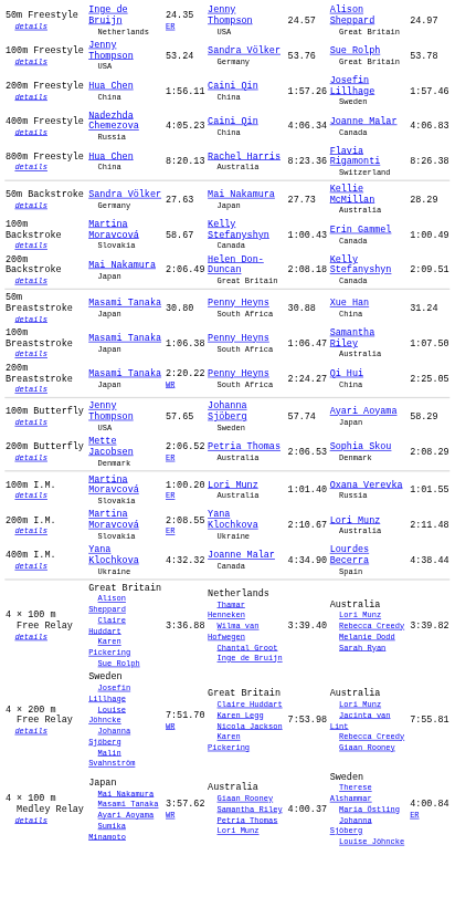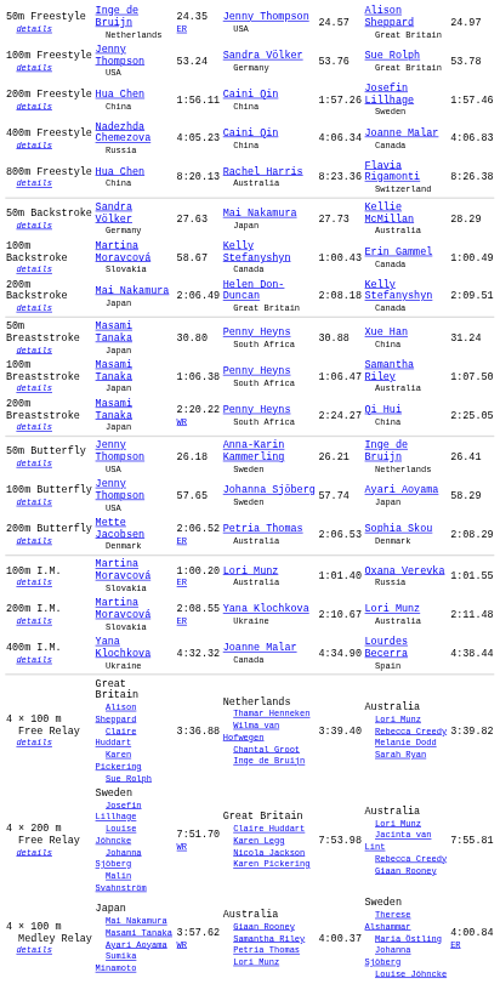 <table>
 <tr>
 <td>50m Freestyle <small><br>   <em><a href='#'>details</a></em> </small></td>
 <td><a href='#'>Inge de Bruijn</a> <small><br>   Netherlands </small></td>
 <td>24.35 <small><br> <a href='#'>ER</a> </small></td>
 <td><a href='#'>Jenny Thompson</a> <small><br>   USA </small></td>
 <td>24.57</td>
 <td><a href='#'>Alison Sheppard</a> <small><br>   Great Britain </small></td>
 <td>24.97</td>
 </tr>
 <tr>
 <td>100m Freestyle <small><br>   <em><a href='#'>details</a></em> </small></td>
 <td><a href='#'>Jenny Thompson</a> <small><br>   USA </small></td>
 <td>53.24</td>
 <td><a href='#'>Sandra Völker</a> <small><br>   Germany </small></td>
 <td>53.76</td>
 <td><a href='#'>Sue Rolph</a> <small><br>   Great Britain </small></td>
 <td>53.78</td>
 </tr>
 <tr>
 <td>200m Freestyle <small><br>   <em><a href='#'>details</a></em> </small></td>
 <td><a href='#'>Hua Chen</a> <small><br>   China </small></td>
 <td>1:56.11</td>
 <td><a href='#'>Caini Qin</a> <small><br>   China </small></td>
 <td>1:57.26</td>
 <td><a href='#'>Josefin Lillhage</a> <small><br>   Sweden </small></td>
 <td>1:57.46</td>
 </tr>
 <tr>
 <td>400m Freestyle <small><br>   <em><a href='#'>details</a></em> </small></td>
 <td><a href='#'>Nadezhda Chemezova</a> <small><br>   Russia </small></td>
 <td>4:05.23</td>
 <td><a href='#'>Caini Qin</a> <small><br>   China </small></td>
 <td>4:06.34</td>
 <td><a href='#'>Joanne Malar</a> <small><br>   Canada </small></td>
 <td>4:06.83</td>
 </tr>
 <tr>
 <td>800m Freestyle <small><br>   <em><a href='#'>details</a></em> </small></td>
 <td><a href='#'>Hua Chen</a> <small><br>   China </small></td>
 <td>8:20.13</td>
 <td><a href='#'>Rachel Harris</a> <small><br>   Australia </small></td>
 <td>8:23.36</td>
 <td><a href='#'>Flavia Rigamonti</a> <small><br>   Switzerland </small></td>
 <td>8:26.38</td>
 </tr>
 <tr bgcolor=#DDDDDD>
 <td colspan=7></td>
 </tr>
 <tr>
 <td>50m Backstroke <small><br>   <em><a href='#'>details</a></em> </small></td>
 <td><a href='#'>Sandra Völker</a> <small><br>   Germany </small></td>
 <td>27.63</td>
 <td><a href='#'>Mai Nakamura</a> <small><br>   Japan </small></td>
 <td>27.73</td>
 <td><a href='#'>Kellie McMillan</a> <small><br>   Australia </small></td>
 <td>28.29</td>
 </tr>
 <tr>
 <td>100m Backstroke <small><br>   <em><a href='#'>details</a></em> </small></td>
 <td><a href='#'>Martina Moravcová</a> <small><br>   Slovakia </small></td>
 <td>58.67</td>
 <td><a href='#'>Kelly Stefanyshyn</a> <small><br>   Canada </small></td>
 <td>1:00.43</td>
 <td><a href='#'>Erin Gammel</a> <small><br>   Canada </small></td>
 <td>1:00.49</td>
 </tr>
 <tr>
 <td>200m Backstroke <small><br>   <em><a href='#'>details</a></em> </small></td>
 <td><a href='#'>Mai Nakamura</a> <small><br>   Japan </small></td>
 <td>2:06.49</td>
 <td><a href='#'>Helen Don-Duncan</a> <small><br>   Great Britain </small></td>
 <td>2:08.18</td>
 <td><a href='#'>Kelly Stefanyshyn</a> <small><br>   Canada </small></td>
 <td>2:09.51</td>
 </tr>
 <tr bgcolor=#DDDDDD>
 <td colspan=7></td>
 </tr>
 <tr>
 <td>50m Breaststroke <small><br>   <em><a href='#'>details</a></em> </small></td>
 <td><a href='#'>Masami Tanaka</a> <small><br>   Japan </small></td>
 <td>30.80</td>
 <td><a href='#'>Penny Heyns</a> <small><br>   South Africa </small></td>
 <td>30.88</td>
 <td><a href='#'>Xue Han</a> <small><br>   China </small></td>
 <td>31.24</td>
 </tr>
 <tr>
 <td>100m Breaststroke <small><br>   <em><a href='#'>details</a></em> </small></td>
 <td><a href='#'>Masami Tanaka</a> <small><br>   Japan </small></td>
 <td>1:06.38</td>
 <td><a href='#'>Penny Heyns</a> <small><br>   South Africa </small></td>
 <td>1:06.47</td>
 <td><a href='#'>Samantha Riley</a> <small><br>   Australia </small></td>
 <td>1:07.50</td>
 </tr>
 <tr>
 <td>200m Breaststroke <small><br>   <em><a href='#'>details</a></em> </small></td>
 <td><a href='#'>Masami Tanaka</a> <small><br>   Japan </small></td>
 <td>2:20.22 <small><br><a href='#'>WR</a></small></td>
 <td><a href='#'>Penny Heyns</a> <small><br>   South Africa </small></td>
 <td>2:24.27</td>
 <td><a href='#'>Qi Hui</a> <small><br>   China </small></td>
 <td>2:25.05</td>
 </tr>
 <tr bgcolor=#DDDDDD>
 <td colspan=7></td>
 </tr>
 <tr>
+<td>50m Butterfly <small><br>   <em><a href='#'>details</a></em> </small></td>
+<td><a href='#'>Jenny Thompson</a> <small><br>   USA </small></td>
+<td>26.18</td>
+<td><a href='#'>Anna-Karin Kammerling</a> <small><br>   Sweden </small></td>
+<td>26.21</td>
+<td><a href='#'>Inge de Bruijn</a> <small><br>   Netherlands </small></td>
+<td>26.41</td>
+</tr>
+<tr>
 <td>100m Butterfly <small><br>   <em><a href='#'>details</a></em> </small></td>
 <td><a href='#'>Jenny Thompson</a> <small><br>   USA </small></td>
 <td>57.65</td>
 <td><a href='#'>Johanna Sjöberg</a> <small><br>   Sweden </small></td>
 <td>57.74</td>
 <td><a href='#'>Ayari Aoyama</a> <small><br>   Japan </small></td>
 <td>58.29</td>
 </tr>
 <tr>
 <td>200m Butterfly <small><br>   <em><a href='#'>details</a></em> </small></td>
 <td><a href='#'>Mette Jacobsen</a> <small><br>   Denmark </small></td>
 <td>2:06.52 <small><br> <a href='#'>ER</a> </small></td>
 <td><a href='#'>Petria Thomas</a> <small><br>   Australia </small></td>
 <td>2:06.53</td>
 <td><a href='#'>Sophia Skou</a> <small><br>   Denmark </small></td>
 <td>2:08.29</td>
 </tr>
 <tr bgcolor=#DDDDDD>
 <td colspan=7></td>
 </tr>
 <tr>
 <td>100m I.M. <small><br>   <em><a href='#'>details</a></em> </small></td>
 <td><a href='#'>Martina Moravcová</a> <small><br>   Slovakia </small></td>
 <td>1:00.20 <small><br> <a href='#'>ER</a> </small></td>
 <td><a href='#'>Lori Munz</a> <small><br>   Australia </small></td>
 <td>1:01.40</td>
 <td><a href='#'>Oxana Verevka</a> <small><br>   Russia </small></td>
 <td>1:01.55</td>
 </tr>
 <tr>
 <td>200m I.M. <small><br>   <em><a href='#'>details</a></em> </small></td>
 <td><a href='#'>Martina Moravcová</a> <small><br>   Slovakia </small></td>
 <td>2:08.55 <small><br> <a href='#'>ER</a> </small></td>
 <td><a href='#'>Yana Klochkova</a> <small><br>   Ukraine </small></td>
 <td>2:10.67</td>
 <td><a href='#'>Lori Munz</a> <small><br>   Australia </small></td>
 <td>2:11.48</td>
 </tr>
 <tr>
 <td>400m I.M. <small><br>   <em><a href='#'>details</a></em> </small></td>
 <td><a href='#'>Yana Klochkova</a> <small><br>   Ukraine </small></td>
 <td>4:32.32</td>
 <td><a href='#'>Joanne Malar</a> <small><br>   Canada </small></td>
 <td>4:34.90</td>
 <td><a href='#'>Lourdes Becerra</a> <small><br>   Spain </small></td>
 <td>4:38.44</td>
 </tr>
 <tr bgcolor=#DDDDDD>
 <td colspan=7></td>
 </tr>
 <tr>
 <td>4 × 100 m <br>  Free Relay<small><br>   <em><a href='#'>details</a></em> </small></td>
 <td> Great Britain <small><br>  <a href='#'>Alison Sheppard</a><br>  <a href='#'>Claire Huddart</a><br>  <a href='#'>Karen Pickering</a><br>  <a href='#'>Sue Rolph</a> </small></td>
 <td>3:36.88</td>
 <td> Netherlands <small><br>  <a href='#'>Thamar Henneken</a><br>  <a href='#'>Wilma van Hofwegen</a><br>  <a href='#'>Chantal Groot</a><br>  <a href='#'>Inge de Bruijn</a> </small></td>
 <td>3:39.40</td>
 <td> Australia <small><br>  <a href='#'>Lori Munz</a><br>  <a href='#'>Rebecca Creedy</a><br>  <a href='#'>Melanie Dodd</a><br>  <a href='#'>Sarah Ryan</a> </small></td>
 <td>3:39.82</td>
 </tr>
 <tr>
 <td>4 × 200 m <br>  Free Relay<small><br>   <em><a href='#'>details</a></em> </small></td>
 <td> Sweden <small><br>  <a href='#'>Josefin Lillhage</a><br>  <a href='#'>Louise Jöhncke</a><br>  <a href='#'>Johanna Sjöberg</a><br>  <a href='#'>Malin Svahnström</a> </small></td>
 <td>7:51.70 <small><br><a href='#'>WR</a></small></td>
 <td> Great Britain <small><br>  <a href='#'>Claire Huddart</a><br>  <a href='#'>Karen Legg</a><br>  <a href='#'>Nicola Jackson</a><br>  <a href='#'>Karen Pickering</a> </small></td>
 <td>7:53.98</td>
 <td> Australia <small><br>  <a href='#'>Lori Munz</a><br>  <a href='#'>Jacinta van Lint</a><br>  <a href='#'>Rebecca Creedy</a><br>  <a href='#'>Giaan Rooney</a> </small></td>
 <td>7:55.81</td>
 </tr>
 <tr>
 <td>4 × 100 m <br>  Medley Relay<small><br>   <em><a href='#'>details</a></em> </small></td>
 <td> Japan <small><br>  <a href='#'>Mai Nakamura</a><br>  <a href='#'>Masami Tanaka</a><br>  <a href='#'>Ayari Aoyama</a><br>  <a href='#'>Sumika Minamoto</a> </small></td>
 <td>3:57.62 <small><br><a href='#'>WR</a></small></td>
 <td> Australia <small><br>  <a href='#'>Giaan Rooney</a><br>  <a href='#'>Samantha Riley</a><br>  <a href='#'>Petria Thomas</a><br>  <a href='#'>Lori Munz</a> </small></td>
 <td>4:00.37</td>
 <td> Sweden <small><br>  <a href='#'>Therese Alshammar</a><br>  <a href='#'>Maria Östling</a><br>  <a href='#'>Johanna Sjöberg</a><br>  <a href='#'>Louise Jöhncke</a> </small></td>
 <td>4:00.84 <small><br> <a href='#'>ER</a> </small></td>
 </tr>
 <tr>
 </tr>
 </table>
